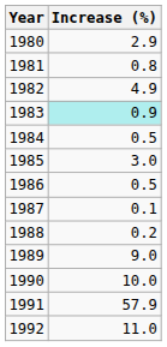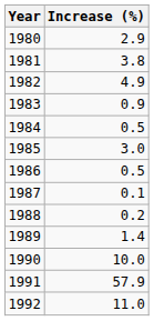 <table class="wikitable">
 <tr>
 <th>Year</th>
 <th>Increase (%)</th>
 </tr>
 <tr>
 <td align="right">1980</td>
 <td align="right">2.9</td>
 </tr>
 <tr>
 <td align="right">1981</td>
-<td align="right">0.8</td>
+<td align="right">3.8</td>
 </tr>
 <tr>
 <td align="right">1982</td>
 <td align="right">4.9</td>
 </tr>
 <tr>
 <td align="right">1983</td>
-<td align="right" style="background: paleturquoise;">0.9</td>
+<td align="right">0.9</td>
 </tr>
 <tr>
 <td align="right">1984</td>
 <td align="right">0.5</td>
 </tr>
 <tr>
 <td align="right">1985</td>
 <td align="right">3.0</td>
 </tr>
 <tr>
 <td align="right">1986</td>
 <td align="right">0.5</td>
 </tr>
 <tr>
 <td align="right">1987</td>
 <td align="right">0.1</td>
 </tr>
 <tr>
 <td align="right">1988</td>
 <td align="right">0.2</td>
 </tr>
 <tr>
 <td align="right">1989</td>
-<td align="right">9.0</td>
+<td align="right">1.4</td>
 </tr>
 <tr>
 <td align="right">1990</td>
 <td align="right">10.0</td>
 </tr>
 <tr>
 <td align="right">1991</td>
 <td align="right">57.9</td>
 </tr>
 <tr>
 <td align="right">1992</td>
 <td align="right">11.0</td>
 </tr>
 </table>
